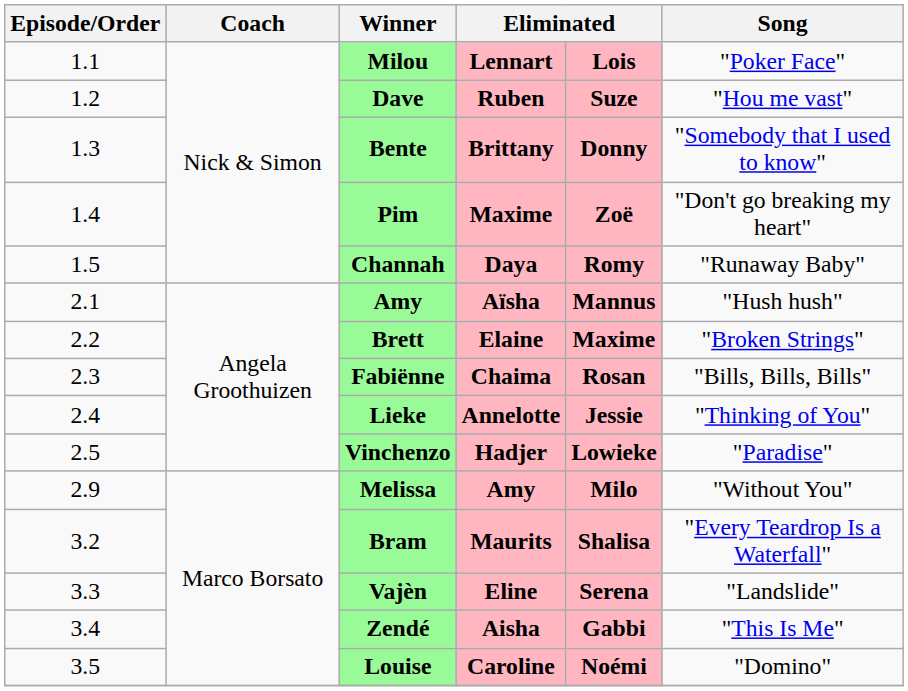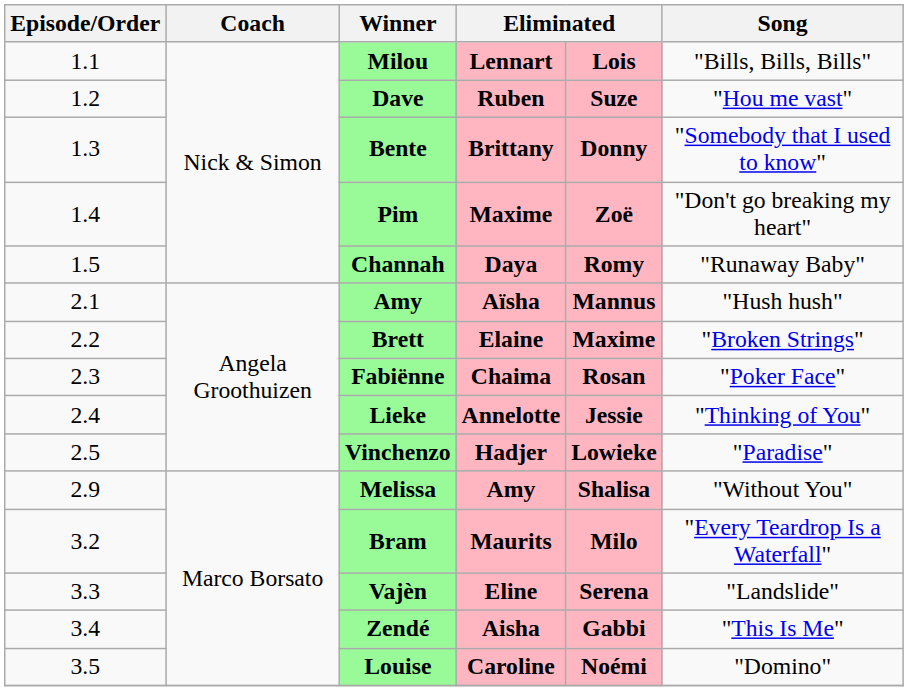 <table class="wikitable" style="text-align: center; width: auto;">
 <tr>
 <th>Episode/Order</th>
 <th>Coach</th>
 <th>Winner</th>
 <th colspan=2>Eliminated</th>
 <th>Song</th>
 </tr>
 <tr>
 <td>1.1</td>
 <td rowspan=5>Nick & Simon</td>
 <td style="background:palegreen"><strong>Milou</strong></td>
 <td style="background:lightpink"><strong>Lennart</strong></td>
 <td style="background:lightpink"><strong>Lois</strong></td>
-<td>"<a href='#'>Poker Face</a>"</td>
+<td>"Bills, Bills, Bills"</td>
 </tr>
 <tr>
 <td>1.2</td>
 <td style="background:palegreen"><strong>Dave</strong></td>
 <td style="background:lightpink"><strong>Ruben</strong></td>
 <td style="background:lightpink"><strong>Suze</strong></td>
 <td>"<a href='#'>Hou me vast</a>"</td>
 </tr>
 <tr>
 <td>1.3</td>
 <td style="background:palegreen"><strong>Bente</strong></td>
 <td style="background:lightpink"><strong>Brittany</strong></td>
 <td style="background:lightpink"><strong>Donny</strong></td>
 <td>"<a href='#'>Somebody that I used to know</a>"</td>
 </tr>
 <tr>
 <td>1.4</td>
 <td style="background:palegreen"><strong>Pim</strong></td>
 <td style="background:lightpink"><strong>Maxime</strong></td>
 <td style="background:lightpink"><strong>Zoë</strong></td>
 <td>"Don't go breaking my heart"</td>
 </tr>
 <tr>
 <td>1.5</td>
 <td style="background:palegreen"><strong>Channah</strong></td>
 <td style="background:lightpink"><strong>Daya</strong></td>
 <td style="background:lightpink"><strong>Romy</strong></td>
 <td>"Runaway Baby"</td>
 </tr>
 <tr>
 <td>2.1</td>
 <td rowspan=5>Angela Groothuizen</td>
 <td style="background:palegreen"><strong>Amy</strong></td>
 <td style="background:lightpink"><strong>Aïsha</strong></td>
 <td style="background:lightpink"><strong>Mannus</strong></td>
 <td>"Hush hush"</td>
 </tr>
 <tr>
 <td>2.2</td>
 <td style="background:palegreen"><strong>Brett</strong></td>
 <td style="background:lightpink"><strong>Elaine</strong></td>
 <td style="background:lightpink"><strong>Maxime</strong></td>
 <td>"<a href='#'>Broken Strings</a>"</td>
 </tr>
 <tr>
 <td>2.3</td>
 <td style="background:palegreen"><strong>Fabiënne</strong></td>
 <td style="background:lightpink"><strong>Chaima</strong></td>
 <td style="background:lightpink"><strong>Rosan</strong></td>
-<td>"Bills, Bills, Bills"</td>
+<td>"<a href='#'>Poker Face</a>"</td>
 </tr>
 <tr>
 <td>2.4</td>
 <td style="background:palegreen"><strong>Lieke</strong></td>
 <td style="background:lightpink"><strong>Annelotte</strong></td>
 <td style="background:lightpink"><strong>Jessie</strong></td>
 <td>"<a href='#'>Thinking of You</a>"</td>
 </tr>
 <tr>
 <td>2.5</td>
 <td style="background:palegreen"><strong>Vinchenzo</strong></td>
 <td style="background:lightpink"><strong>Hadjer</strong></td>
 <td style="background:lightpink"><strong>Lowieke</strong></td>
 <td>"<a href='#'>Paradise</a>"</td>
 </tr>
 <tr>
 <td>2.9</td>
 <td rowspan=5>Marco Borsato</td>
 <td style="background:palegreen"><strong>Melissa</strong></td>
 <td style="background:lightpink"><strong>Amy</strong></td>
-<td style="background:lightpink"><strong>Milo</strong></td>
+<td style="background:lightpink"><strong>Shalisa</strong></td>
 <td>"Without You"</td>
 </tr>
 <tr>
 <td>3.2</td>
 <td style="background:palegreen"><strong>Bram</strong></td>
 <td style="background:lightpink"><strong>Maurits</strong></td>
-<td style="background:lightpink"><strong>Shalisa</strong></td>
+<td style="background:lightpink"><strong>Milo</strong></td>
 <td>"<a href='#'>Every Teardrop Is a Waterfall</a>"</td>
 </tr>
 <tr>
 <td>3.3</td>
 <td style="background:palegreen"><strong>Vajèn</strong></td>
 <td style="background:lightpink"><strong>Eline</strong></td>
 <td style="background:lightpink"><strong>Serena</strong></td>
 <td>"Landslide"</td>
 </tr>
 <tr>
 <td>3.4</td>
 <td style="background:palegreen"><strong>Zendé</strong></td>
 <td style="background:lightpink"><strong>Aisha</strong></td>
 <td style="background:lightpink"><strong>Gabbi</strong></td>
 <td>"<a href='#'>This Is Me</a>"</td>
 </tr>
 <tr>
 <td>3.5</td>
 <td style="background:palegreen"><strong>Louise</strong></td>
 <td style="background:lightpink"><strong>Caroline</strong></td>
 <td style="background:lightpink"><strong>Noémi</strong></td>
 <td>"Domino"</td>
 </tr>
 <tr>
 </tr>
 </table>
